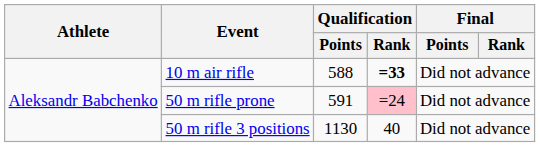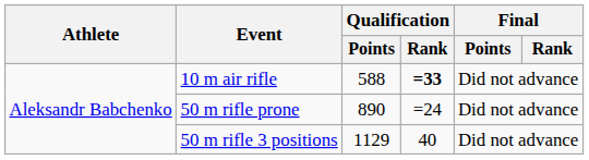 <table class="wikitable" style="font-size:90%">
 <tr>
 <th rowspan="2">Athlete</th>
 <th rowspan="2">Event</th>
 <th colspan=2>Qualification</th>
 <th colspan=2>Final</th>
 </tr>
 <tr style="font-size:95%">
 <th>Points</th>
 <th>Rank</th>
 <th>Points</th>
 <th>Rank</th>
 </tr>
 <tr align=center>
 <td align=left rowspan=3><a href='#'>Aleksandr Babchenko</a></td>
 <td align=left><a href='#'>10 m air rifle</a></td>
 <td>588</td>
 <td><strong>=33</strong></td>
 <td colspan=2>Did not advance</td>
 </tr>
 <tr align=center>
 <td align=left><a href='#'>50 m rifle prone</a></td>
-<td>591</td>
-<td style="background: pink;">=24</td>
+<td>890</td>
+<td>=24</td>
 <td colspan=2>Did not advance</td>
 </tr>
 <tr align=center>
 <td align=left><a href='#'>50 m rifle 3 positions</a></td>
-<td>1130</td>
+<td>1129</td>
 <td>40</td>
 <td colspan=2>Did not advance</td>
 </tr>
 </table>
